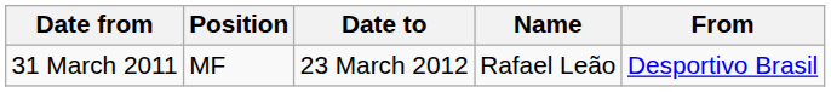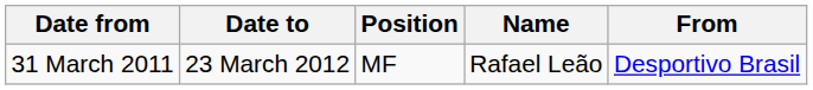 <table class="wikitable">
 <tr>
 <th>Date from</th>
+<th>Date to</th>
 <th>Position</th>
-<th>Date to</th>
 <th>Name</th>
 <th>From</th>
 </tr>
 <tr>
 <td>31 March 2011</td>
+<td>23 March 2012</td>
 <td>MF</td>
-<td>23 March 2012</td>
 <td> Rafael Leão</td>
 <td><a href='#'>Desportivo Brasil</a></td>
 </tr>
 </table>
